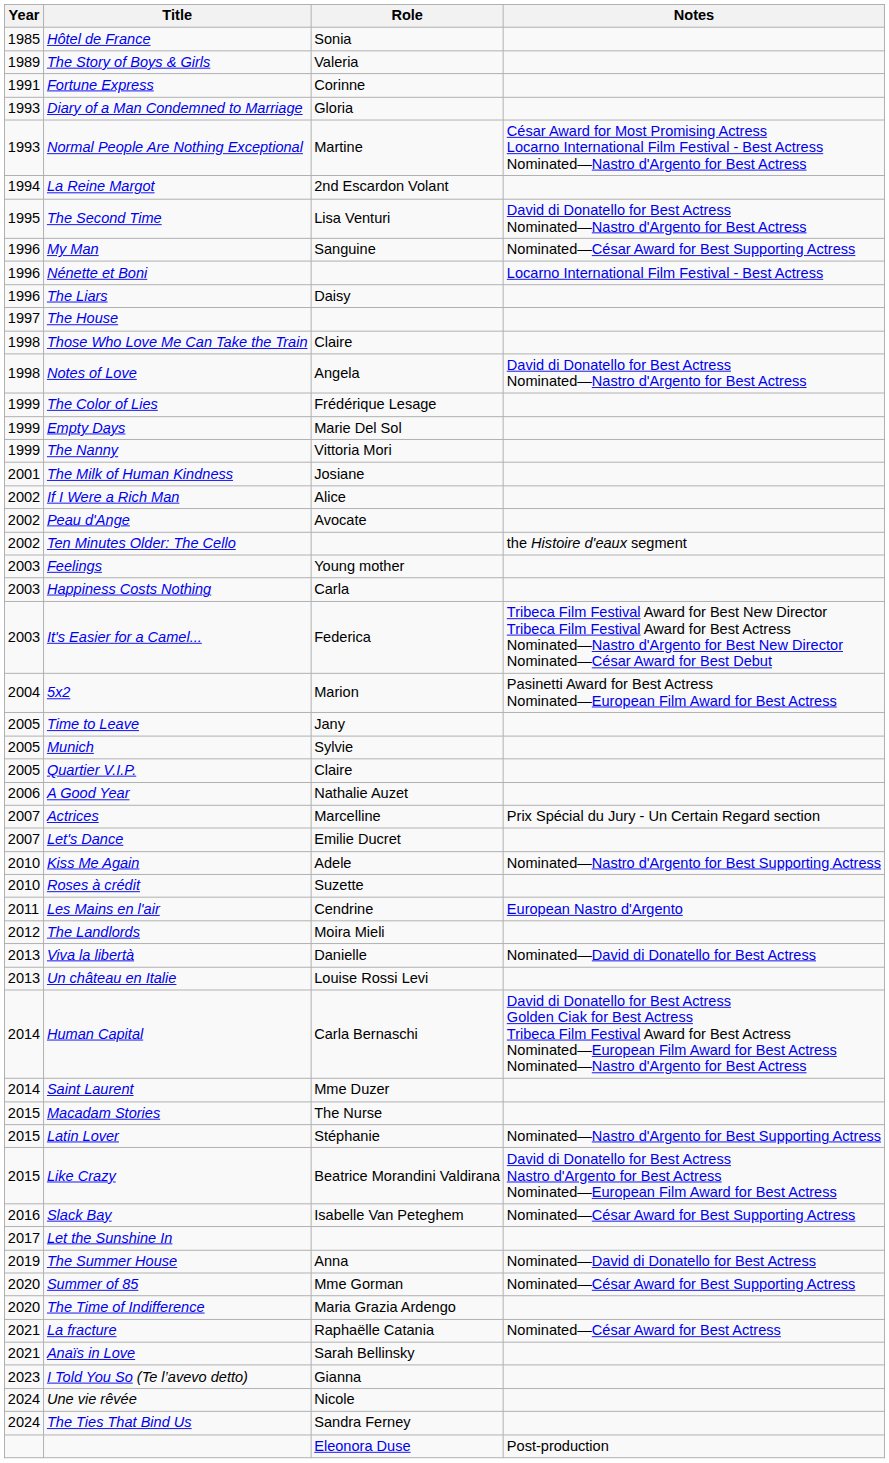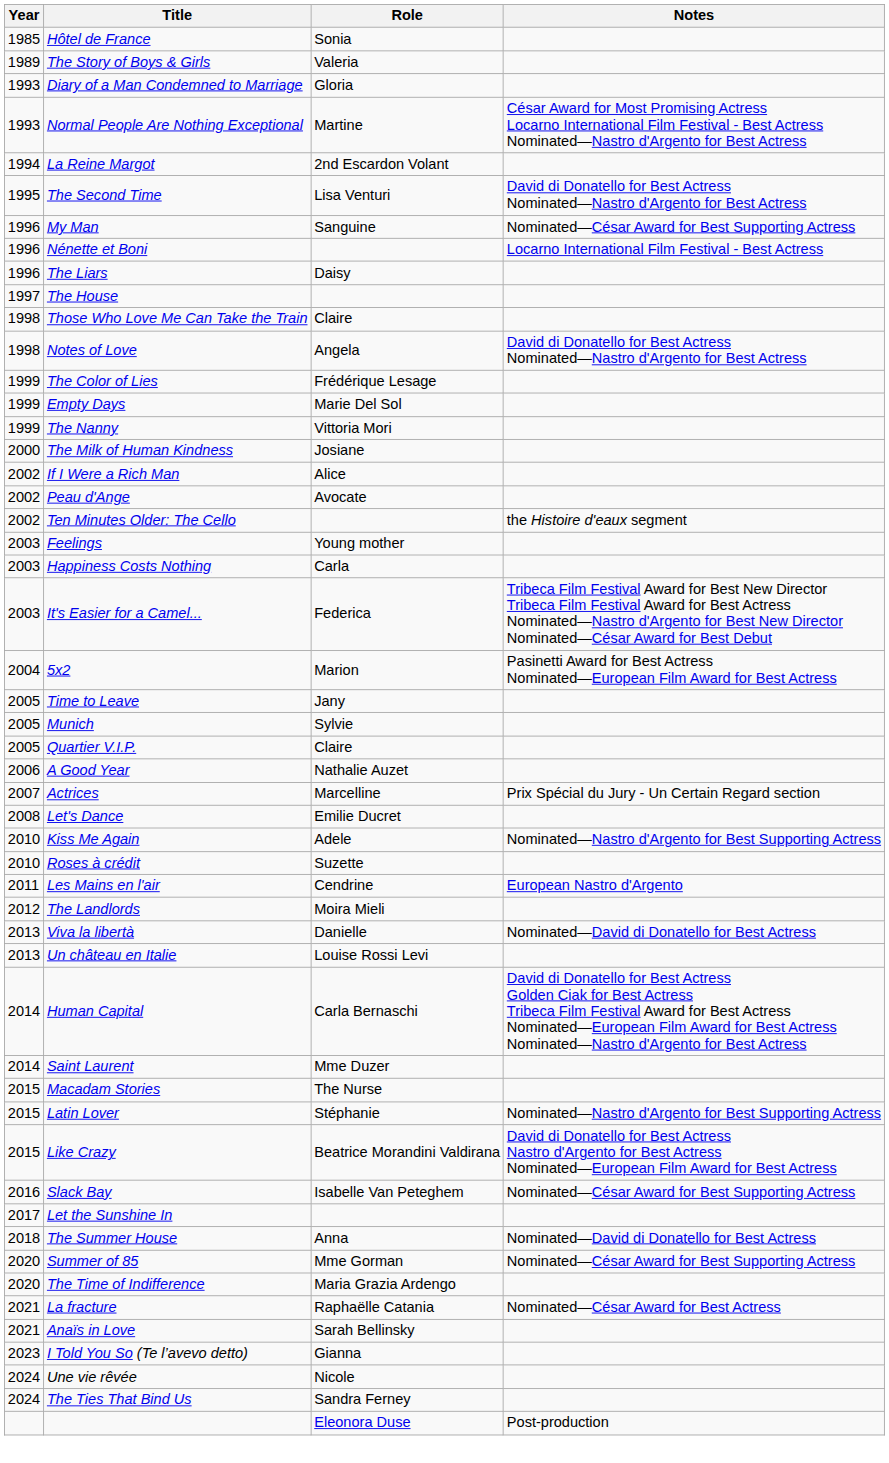 <table class="wikitable sortable">
 <tr>
 <th>Year</th>
 <th>Title</th>
 <th>Role</th>
 <th class="unsortable">Notes</th>
 </tr>
 <tr>
 <td>1985</td>
 <td><em><a href='#'>Hôtel de France</a></em></td>
 <td>Sonia</td>
 <td></td>
 </tr>
 <tr>
 <td>1989</td>
 <td><em><a href='#'>The Story of Boys & Girls</a></em></td>
 <td>Valeria</td>
-<td></td>
-</tr>
-<tr>
-<td>1991</td>
-<td><em><a href='#'>Fortune Express</a></em></td>
-<td>Corinne</td>
 <td></td>
 </tr>
 <tr>
 <td>1993</td>
 <td><em><a href='#'>Diary of a Man Condemned to Marriage</a></em></td>
 <td>Gloria</td>
 <td></td>
 </tr>
 <tr>
 <td>1993</td>
 <td><em><a href='#'>Normal People Are Nothing Exceptional</a></em></td>
 <td>Martine</td>
 <td><a href='#'>César Award for Most Promising Actress</a><br><a href='#'>Locarno International Film Festival - Best Actress</a><br>Nominated—<a href='#'>Nastro d'Argento for Best Actress</a></td>
 </tr>
 <tr>
 <td>1994</td>
 <td><em><a href='#'>La Reine Margot</a></em></td>
 <td>2nd Escardon Volant</td>
 <td></td>
 </tr>
 <tr>
 <td>1995</td>
 <td><em><a href='#'>The Second Time</a></em></td>
 <td>Lisa Venturi</td>
 <td><a href='#'>David di Donatello for Best Actress</a><br>Nominated—<a href='#'>Nastro d'Argento for Best Actress</a></td>
 </tr>
 <tr>
 <td>1996</td>
 <td><em><a href='#'>My Man</a></em></td>
 <td>Sanguine</td>
 <td>Nominated—<a href='#'>César Award for Best Supporting Actress</a></td>
 </tr>
 <tr>
 <td>1996</td>
 <td><em><a href='#'>Nénette et Boni</a></em></td>
 <td></td>
 <td><a href='#'>Locarno International Film Festival - Best Actress</a></td>
 </tr>
 <tr>
 <td>1996</td>
 <td><em><a href='#'>The Liars</a></em></td>
 <td>Daisy</td>
 <td></td>
 </tr>
 <tr>
 <td>1997</td>
 <td><em><a href='#'>The House</a></em></td>
 <td></td>
 <td></td>
 </tr>
 <tr>
 <td>1998</td>
 <td><em><a href='#'>Those Who Love Me Can Take the Train</a></em></td>
 <td>Claire</td>
 <td></td>
 </tr>
 <tr>
 <td>1998</td>
 <td><em><a href='#'>Notes of Love</a></em></td>
 <td>Angela</td>
 <td><a href='#'>David di Donatello for Best Actress</a><br>Nominated—<a href='#'>Nastro d'Argento for Best Actress</a></td>
 </tr>
 <tr>
 <td>1999</td>
 <td><em><a href='#'>The Color of Lies</a></em></td>
 <td>Frédérique Lesage</td>
 <td></td>
 </tr>
 <tr>
 <td>1999</td>
 <td><em><a href='#'>Empty Days</a></em></td>
 <td>Marie Del Sol</td>
 <td></td>
 </tr>
 <tr>
 <td>1999</td>
 <td><em><a href='#'>The Nanny</a></em></td>
 <td>Vittoria Mori</td>
 <td></td>
 </tr>
 <tr>
-<td>2001</td>
+<td>2000</td>
 <td><em><a href='#'>The Milk of Human Kindness</a></em></td>
 <td>Josiane</td>
 <td></td>
 </tr>
 <tr>
 <td>2002</td>
 <td><em><a href='#'>If I Were a Rich Man</a></em></td>
 <td>Alice</td>
 <td></td>
 </tr>
 <tr>
 <td>2002</td>
 <td><em><a href='#'>Peau d'Ange</a></em></td>
 <td>Avocate</td>
 <td></td>
 </tr>
 <tr>
 <td>2002</td>
 <td><em><a href='#'>Ten Minutes Older: The Cello</a></em></td>
 <td></td>
 <td>the <em>Histoire d'eaux</em> segment</td>
 </tr>
 <tr>
 <td>2003</td>
 <td><em><a href='#'>Feelings</a></em></td>
 <td>Young mother</td>
 <td></td>
 </tr>
 <tr>
 <td>2003</td>
 <td><em><a href='#'>Happiness Costs Nothing</a></em></td>
 <td>Carla</td>
 <td></td>
 </tr>
 <tr>
 <td>2003</td>
 <td><em><a href='#'>It's Easier for a Camel...</a></em></td>
 <td>Federica</td>
 <td><a href='#'>Tribeca Film Festival</a> Award for Best New Director<br><a href='#'>Tribeca Film Festival</a> Award for Best Actress<br>Nominated—<a href='#'>Nastro d'Argento for Best New Director</a><br>Nominated—<a href='#'>César Award for Best Debut</a></td>
 </tr>
 <tr>
 <td>2004</td>
 <td><em><a href='#'>5x2</a></em></td>
 <td>Marion</td>
 <td>Pasinetti Award for Best Actress<br>Nominated—<a href='#'>European Film Award for Best Actress</a></td>
 </tr>
 <tr>
 <td>2005</td>
 <td><em><a href='#'>Time to Leave</a></em></td>
 <td>Jany</td>
 <td></td>
 </tr>
 <tr>
 <td>2005</td>
 <td><em><a href='#'>Munich</a></em></td>
 <td>Sylvie</td>
 <td></td>
 </tr>
 <tr>
 <td>2005</td>
 <td><em><a href='#'>Quartier V.I.P.</a></em></td>
 <td>Claire</td>
 <td></td>
 </tr>
 <tr>
 <td>2006</td>
 <td><em><a href='#'>A Good Year</a></em></td>
 <td>Nathalie Auzet</td>
 <td></td>
 </tr>
 <tr>
 <td>2007</td>
 <td><em><a href='#'>Actrices</a></em></td>
 <td>Marcelline</td>
 <td>Prix Spécial du Jury - Un Certain Regard section</td>
 </tr>
 <tr>
-<td>2007</td>
+<td>2008</td>
 <td><em><a href='#'>Let's Dance</a></em></td>
 <td>Emilie Ducret</td>
 <td></td>
 </tr>
 <tr>
 <td>2010</td>
 <td><em><a href='#'>Kiss Me Again</a></em></td>
 <td>Adele</td>
 <td>Nominated—<a href='#'>Nastro d'Argento for Best Supporting Actress</a></td>
 </tr>
 <tr>
 <td>2010</td>
 <td><em><a href='#'>Roses à crédit</a></em></td>
 <td>Suzette</td>
 <td></td>
 </tr>
 <tr>
 <td>2011</td>
 <td><em><a href='#'>Les Mains en l'air</a></em></td>
 <td>Cendrine</td>
 <td><a href='#'>European Nastro d'Argento</a></td>
 </tr>
 <tr>
 <td>2012</td>
 <td><em><a href='#'>The Landlords</a></em></td>
 <td>Moira Mieli</td>
 <td></td>
 </tr>
 <tr>
 <td>2013</td>
 <td><em><a href='#'>Viva la libertà</a></em></td>
 <td>Danielle</td>
 <td>Nominated—<a href='#'>David di Donatello for Best Actress</a></td>
 </tr>
 <tr>
 <td>2013</td>
 <td><em><a href='#'>Un château en Italie</a></em></td>
 <td>Louise Rossi Levi</td>
 <td></td>
 </tr>
 <tr>
 <td>2014</td>
 <td><em><a href='#'>Human Capital</a></em></td>
 <td>Carla Bernaschi</td>
 <td><a href='#'>David di Donatello for Best Actress</a><br><a href='#'>Golden Ciak for Best Actress</a><br><a href='#'>Tribeca Film Festival</a> Award for Best Actress<br>Nominated—<a href='#'>European Film Award for Best Actress</a><br>Nominated—<a href='#'>Nastro d'Argento for Best Actress</a></td>
 </tr>
 <tr>
 <td>2014</td>
 <td><em><a href='#'>Saint Laurent</a></em></td>
 <td>Mme Duzer</td>
 <td></td>
 </tr>
 <tr>
 <td>2015</td>
 <td><em><a href='#'>Macadam Stories</a></em></td>
 <td>The Nurse</td>
 <td></td>
 </tr>
 <tr>
 <td>2015</td>
 <td><em><a href='#'>Latin Lover</a></em></td>
 <td>Stéphanie</td>
 <td>Nominated—<a href='#'>Nastro d'Argento for Best Supporting Actress</a></td>
 </tr>
 <tr>
 <td>2015</td>
 <td><em><a href='#'>Like Crazy</a></em></td>
 <td>Beatrice Morandini Valdirana</td>
 <td><a href='#'>David di Donatello for Best Actress</a><br><a href='#'>Nastro d'Argento for Best Actress</a><br>Nominated—<a href='#'>European Film Award for Best Actress</a></td>
 </tr>
 <tr>
 <td>2016</td>
 <td><em><a href='#'>Slack Bay</a></em></td>
 <td>Isabelle Van Peteghem</td>
 <td>Nominated—<a href='#'>César Award for Best Supporting Actress</a></td>
 </tr>
 <tr>
 <td>2017</td>
 <td><em><a href='#'>Let the Sunshine In</a></em></td>
 <td></td>
 <td></td>
 </tr>
 <tr>
-<td>2019</td>
+<td>2018</td>
 <td><em><a href='#'>The Summer House</a></em></td>
 <td>Anna</td>
 <td>Nominated—<a href='#'>David di Donatello for Best Actress</a></td>
 </tr>
 <tr>
 <td>2020</td>
 <td><em><a href='#'>Summer of 85</a></em></td>
 <td>Mme Gorman</td>
 <td>Nominated—<a href='#'>César Award for Best Supporting Actress</a></td>
 </tr>
 <tr>
 <td>2020</td>
 <td><em><a href='#'>The Time of Indifference</a></em></td>
 <td>Maria Grazia Ardengo</td>
 <td></td>
 </tr>
 <tr>
 <td>2021</td>
 <td><em><a href='#'>La fracture</a></em></td>
 <td>Raphaëlle Catania</td>
 <td>Nominated—<a href='#'>César Award for Best Actress</a></td>
 </tr>
 <tr>
 <td>2021</td>
 <td><em><a href='#'>Anaïs in Love</a></em></td>
 <td>Sarah Bellinsky</td>
 <td></td>
 </tr>
 <tr>
 <td>2023</td>
 <td><em><a href='#'>I Told You So</a> (Te l’avevo detto)</em></td>
 <td>Gianna</td>
 <td></td>
 </tr>
 <tr>
 <td>2024</td>
 <td><em>Une vie rêvée</em></td>
 <td>Nicole</td>
 <td></td>
 </tr>
 <tr>
 <td>2024</td>
 <td><em><a href='#'>The Ties That Bind Us</a></em></td>
 <td>Sandra Ferney</td>
 <td></td>
 </tr>
 <tr>
 <td></td>
 <td></td>
 <td><a href='#'>Eleonora Duse</a></td>
 <td>Post-production</td>
 </tr>
 </table>
